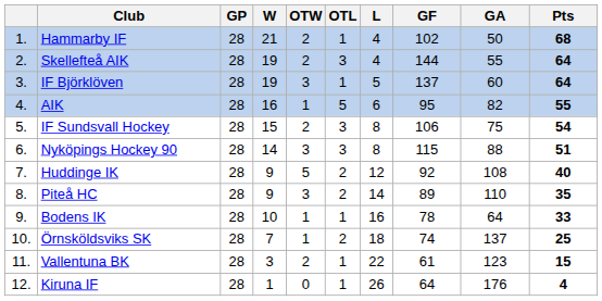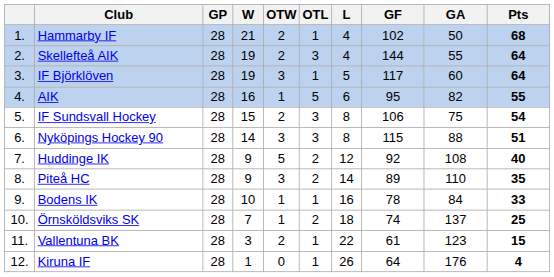 <table class="wikitable">
 <tr>
 <th width="30"></th>
 <th width="200">Club</th>
 <th width="30">GP</th>
 <th width="30">W</th>
 <th width="30">OTW</th>
 <th width="30">OTL</th>
 <th width="30">L</th>
 <th width="70">GF</th>
 <th width="70">GA</th>
 <th width="70">Pts</th>
 </tr>
 <tr bgcolor="#BCD2EE" align="center">
 <td>1.</td>
 <td align="left"><a href='#'>Hammarby IF</a></td>
 <td>28</td>
 <td>21</td>
 <td>2</td>
 <td>1</td>
 <td>4</td>
 <td>102</td>
 <td>50</td>
 <td><strong>68</strong></td>
 </tr>
 <tr bgcolor="#BCD2EE" align="center">
 <td>2.</td>
 <td align="left"><a href='#'>Skellefteå AIK</a></td>
 <td>28</td>
 <td>19</td>
 <td>2</td>
 <td>3</td>
 <td>4</td>
 <td>144</td>
 <td>55</td>
 <td><strong>64</strong></td>
 </tr>
 <tr bgcolor="#BCD2EE" align="center">
 <td>3.</td>
 <td align="left"><a href='#'>IF Björklöven</a></td>
 <td>28</td>
 <td>19</td>
 <td>3</td>
 <td>1</td>
 <td>5</td>
-<td>137</td>
+<td>117</td>
 <td>60</td>
 <td><strong>64</strong></td>
 </tr>
 <tr bgcolor="#BCD2EE" align="center">
 <td>4.</td>
 <td align="left"><a href='#'>AIK</a></td>
 <td>28</td>
 <td>16</td>
 <td>1</td>
 <td>5</td>
 <td>6</td>
 <td>95</td>
 <td>82</td>
 <td><strong>55</strong></td>
 </tr>
 <tr bgcolor="#FFFFFF" align="center">
 <td>5.</td>
 <td align="left"><a href='#'>IF Sundsvall Hockey</a></td>
 <td>28</td>
 <td>15</td>
 <td>2</td>
 <td>3</td>
 <td>8</td>
 <td>106</td>
 <td>75</td>
 <td><strong>54</strong></td>
 </tr>
 <tr bgcolor="#FFFFFF" align="center">
 <td>6.</td>
 <td align="left"><a href='#'>Nyköpings Hockey 90</a></td>
 <td>28</td>
 <td>14</td>
 <td>3</td>
 <td>3</td>
 <td>8</td>
 <td>115</td>
 <td>88</td>
 <td><strong>51</strong></td>
 </tr>
 <tr bgcolor="#FFFFFF" align="center">
 <td>7.</td>
 <td align="left"><a href='#'>Huddinge IK</a></td>
 <td>28</td>
 <td>9</td>
 <td>5</td>
 <td>2</td>
 <td>12</td>
 <td>92</td>
 <td>108</td>
 <td><strong>40</strong></td>
 </tr>
 <tr bgcolor="#FFFFFF" align="center">
 <td>8.</td>
 <td align="left"><a href='#'>Piteå HC</a></td>
 <td>28</td>
 <td>9</td>
 <td>3</td>
 <td>2</td>
 <td>14</td>
 <td>89</td>
 <td>110</td>
 <td><strong>35</strong></td>
 </tr>
 <tr bgcolor="#FFFFFF" align="center">
 <td>9.</td>
 <td align="left"><a href='#'>Bodens IK</a></td>
 <td>28</td>
 <td>10</td>
 <td>1</td>
 <td>1</td>
 <td>16</td>
 <td>78</td>
-<td>64</td>
+<td>84</td>
 <td><strong>33</strong></td>
 </tr>
 <tr bgcolor="#FFFFFF" align="center">
 <td>10.</td>
 <td align="left"><a href='#'>Örnsköldsviks SK</a></td>
 <td>28</td>
 <td>7</td>
 <td>1</td>
 <td>2</td>
 <td>18</td>
 <td>74</td>
 <td>137</td>
 <td><strong>25</strong></td>
 </tr>
 <tr bgcolor="#FFFFFF" align="center">
 <td>11.</td>
 <td align="left"><a href='#'>Vallentuna BK</a></td>
 <td>28</td>
 <td>3</td>
 <td>2</td>
 <td>1</td>
 <td>22</td>
 <td>61</td>
 <td>123</td>
 <td><strong>15</strong></td>
 </tr>
 <tr bgcolor="#FFFFFF" align="center">
 <td>12.</td>
 <td align="left"><a href='#'>Kiruna IF</a></td>
 <td>28</td>
 <td>1</td>
 <td>0</td>
 <td>1</td>
 <td>26</td>
 <td>64</td>
 <td>176</td>
 <td><strong>4</strong></td>
 </tr>
 </table>
